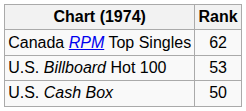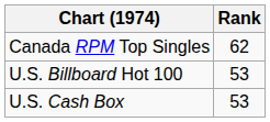 <table class="wikitable sortable">
 <tr>
 <th align="left">Chart (1974)</th>
 <th style="text-align:center;">Rank</th>
 </tr>
 <tr>
 <td>Canada <a href='#'><em>RPM</em></a> Top Singles </td>
 <td style="text-align:center;">62</td>
 </tr>
 <tr>
 <td>U.S. <em>Billboard</em> Hot 100 </td>
 <td style="text-align:center;">53</td>
 </tr>
 <tr>
 <td>U.S. <em>Cash Box</em> </td>
-<td style="text-align:center;">50</td>
+<td style="text-align:center;">53</td>
 </tr>
 </table>
